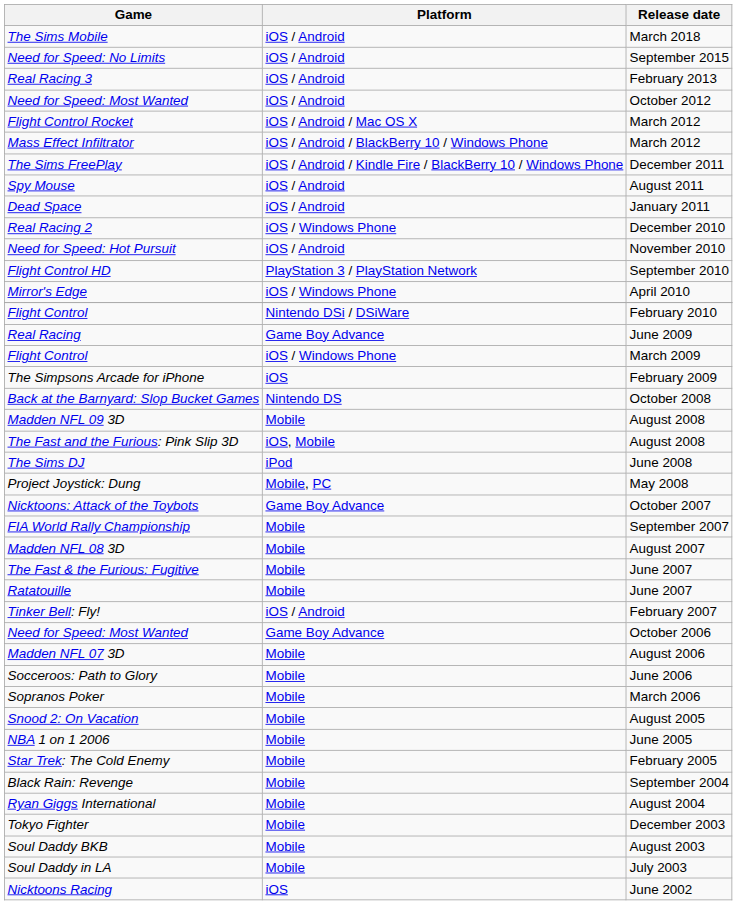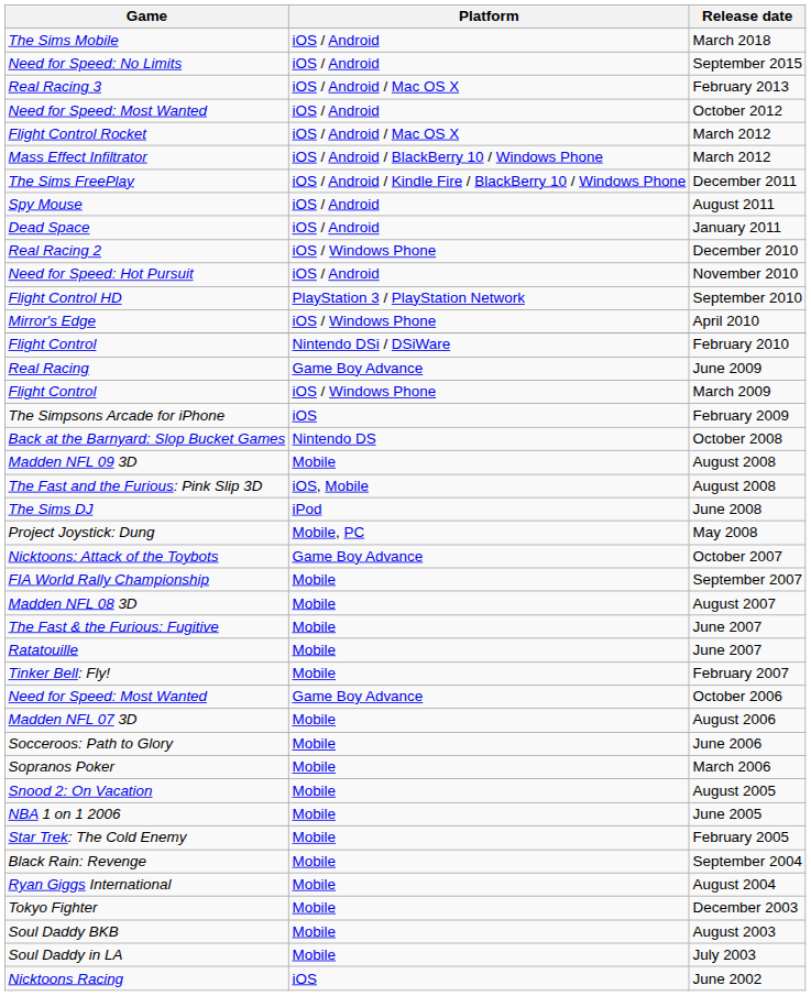 <table class="wikitable" border="1">
 <tr>
 <th>Game</th>
 <th>Platform</th>
 <th>Release date</th>
 </tr>
 <tr>
 <td><em><a href='#'>The Sims Mobile</a></em></td>
 <td><a href='#'>iOS</a>  / <a href='#'>Android</a></td>
 <td>March 2018</td>
 </tr>
 <tr>
 <td><em><a href='#'>Need for Speed: No Limits</a></em></td>
 <td><a href='#'>iOS</a>  / <a href='#'>Android</a></td>
 <td>September 2015</td>
 </tr>
 <tr>
 <td><em><a href='#'>Real Racing 3</a></em></td>
-<td><a href='#'>iOS</a> / <a href='#'>Android</a></td>
+<td><a href='#'>iOS</a> / <a href='#'>Android</a> / <a href='#'>Mac OS X</a></td>
 <td>February 2013</td>
 </tr>
 <tr>
 <td><em><a href='#'>Need for Speed: Most Wanted</a></em></td>
 <td><a href='#'>iOS</a> / <a href='#'>Android</a></td>
 <td>October 2012</td>
 </tr>
 <tr>
 <td><em><a href='#'>Flight Control Rocket</a></em></td>
 <td><a href='#'>iOS</a> / <a href='#'>Android</a> / <a href='#'>Mac OS X</a></td>
 <td>March 2012</td>
 </tr>
 <tr>
 <td><em><a href='#'>Mass Effect Infiltrator</a></em></td>
 <td><a href='#'>iOS</a> / <a href='#'>Android</a> / <a href='#'>BlackBerry 10</a> / <a href='#'>Windows Phone</a></td>
 <td>March 2012</td>
 </tr>
 <tr>
 <td><em><a href='#'>The Sims FreePlay</a></em></td>
 <td><a href='#'>iOS</a> / <a href='#'>Android</a> / <a href='#'>Kindle Fire</a> / <a href='#'>BlackBerry 10</a> / <a href='#'>Windows Phone</a></td>
 <td>December 2011</td>
 </tr>
 <tr>
 <td><em><a href='#'>Spy Mouse</a></em></td>
 <td><a href='#'>iOS</a> / <a href='#'>Android</a></td>
 <td>August 2011</td>
 </tr>
 <tr>
 <td><em><a href='#'>Dead Space</a></em></td>
 <td><a href='#'>iOS</a> / <a href='#'>Android</a></td>
 <td>January 2011</td>
 </tr>
 <tr>
 <td><em><a href='#'>Real Racing 2</a></em></td>
 <td><a href='#'>iOS</a> / <a href='#'>Windows Phone</a></td>
 <td>December 2010</td>
 </tr>
 <tr>
 <td><em><a href='#'>Need for Speed: Hot Pursuit</a></em></td>
 <td><a href='#'>iOS</a> / <a href='#'>Android</a></td>
 <td>November 2010</td>
 </tr>
 <tr>
 <td><em><a href='#'>Flight Control HD</a></em></td>
 <td><a href='#'>PlayStation 3</a> / <a href='#'>PlayStation Network</a></td>
 <td>September 2010</td>
 </tr>
 <tr>
 <td><em><a href='#'>Mirror's Edge</a></em></td>
 <td><a href='#'>iOS</a> / <a href='#'>Windows Phone</a></td>
 <td>April 2010</td>
 </tr>
 <tr>
 </tr>
 <tr>
 <td><em><a href='#'>Flight Control</a></em></td>
 <td><a href='#'>Nintendo DSi</a> / <a href='#'>DSiWare</a></td>
 <td>February 2010</td>
 </tr>
 <tr>
 <td><em><a href='#'>Real Racing</a></em></td>
 <td><a href='#'>Game Boy Advance</a></td>
 <td>June 2009</td>
 </tr>
 <tr>
 <td><em><a href='#'>Flight Control</a></em></td>
 <td><a href='#'>iOS</a> / <a href='#'>Windows Phone</a></td>
 <td>March 2009</td>
 </tr>
 <tr>
 <td><em>The Simpsons Arcade for iPhone</em></td>
 <td><a href='#'>iOS</a></td>
 <td>February 2009</td>
 </tr>
 <tr>
 <td><em><a href='#'>Back at the Barnyard: Slop Bucket Games</a></em></td>
 <td><a href='#'>Nintendo DS</a></td>
 <td>October 2008</td>
 </tr>
 <tr>
 <td><em><a href='#'>Madden NFL 09</a> 3D</em></td>
 <td><a href='#'>Mobile</a></td>
 <td>August 2008</td>
 </tr>
 <tr>
 <td><em><a href='#'>The Fast and the Furious</a>: Pink Slip 3D</em></td>
 <td><a href='#'>iOS</a>, <a href='#'>Mobile</a></td>
 <td>August 2008</td>
 </tr>
 <tr>
 <td><em><a href='#'>The Sims DJ</a></em></td>
 <td><a href='#'>iPod</a></td>
 <td>June 2008</td>
 </tr>
 <tr>
 <td><em>Project Joystick: Dung</em></td>
 <td><a href='#'>Mobile</a>, <a href='#'>PC</a></td>
 <td>May 2008</td>
 </tr>
 <tr>
 <td><em><a href='#'>Nicktoons: Attack of the Toybots</a></em></td>
 <td><a href='#'>Game Boy Advance</a></td>
 <td>October 2007</td>
 </tr>
 <tr>
 <td><em><a href='#'>FIA World Rally Championship</a></em></td>
 <td><a href='#'>Mobile</a></td>
 <td>September 2007</td>
 </tr>
 <tr>
 <td><em><a href='#'>Madden NFL 08</a> 3D</em></td>
 <td><a href='#'>Mobile</a></td>
 <td>August 2007</td>
 </tr>
 <tr>
 <td><em><a href='#'>The Fast & the Furious: Fugitive</a></em></td>
 <td><a href='#'>Mobile</a></td>
 <td>June 2007</td>
 </tr>
 <tr>
 <td><em><a href='#'>Ratatouille</a></em></td>
 <td><a href='#'>Mobile</a></td>
 <td>June 2007</td>
 </tr>
 <tr>
 <td><em><a href='#'>Tinker Bell</a>: Fly!</em></td>
-<td><a href='#'>iOS</a> / <a href='#'>Android</a></td>
+<td><a href='#'>Mobile</a></td>
 <td>February 2007</td>
 </tr>
 <tr>
 <td><em><a href='#'>Need for Speed: Most Wanted</a></em></td>
 <td><a href='#'>Game Boy Advance</a></td>
 <td>October 2006</td>
 </tr>
 <tr>
 <td><em> <a href='#'>Madden NFL 07</a> 3D</em></td>
 <td><a href='#'>Mobile</a></td>
 <td>August 2006</td>
 </tr>
 <tr>
 <td><em>Socceroos: Path to Glory</em></td>
 <td><a href='#'>Mobile</a></td>
 <td>June 2006</td>
 </tr>
 <tr>
 <td><em>Sopranos Poker</em></td>
 <td><a href='#'>Mobile</a></td>
 <td>March 2006</td>
 </tr>
 <tr>
 <td><em><a href='#'>Snood 2: On Vacation</a></em></td>
 <td><a href='#'>Mobile</a></td>
 <td>August 2005</td>
 </tr>
 <tr>
 <td><em><a href='#'>NBA</a> 1 on 1 2006</em></td>
 <td><a href='#'>Mobile</a></td>
 <td>June 2005</td>
 </tr>
 <tr>
 <td><em><a href='#'>Star Trek</a>: The Cold Enemy</em></td>
 <td><a href='#'>Mobile</a></td>
 <td>February 2005</td>
 </tr>
 <tr>
 <td><em>Black Rain: Revenge</em></td>
 <td><a href='#'>Mobile</a></td>
 <td>September 2004</td>
 </tr>
 <tr>
 <td><em><a href='#'>Ryan Giggs</a> International</em></td>
 <td><a href='#'>Mobile</a></td>
 <td>August 2004</td>
 </tr>
 <tr>
 <td><em>Tokyo Fighter</em></td>
 <td><a href='#'>Mobile</a></td>
 <td>December 2003</td>
 </tr>
 <tr>
 <td><em>Soul Daddy BKB</em></td>
 <td><a href='#'>Mobile</a></td>
 <td>August 2003</td>
 </tr>
 <tr>
 <td><em>Soul Daddy in LA</em></td>
 <td><a href='#'>Mobile</a></td>
 <td>July 2003</td>
 </tr>
 <tr>
 <td><em><a href='#'>Nicktoons Racing</a></em></td>
 <td><a href='#'>iOS</a></td>
 <td>June 2002</td>
 </tr>
 </table>
